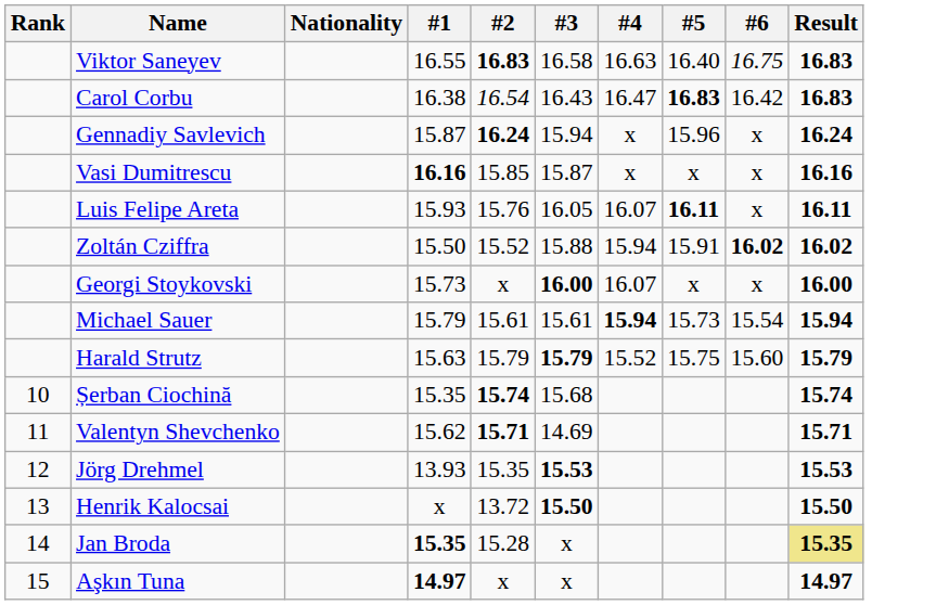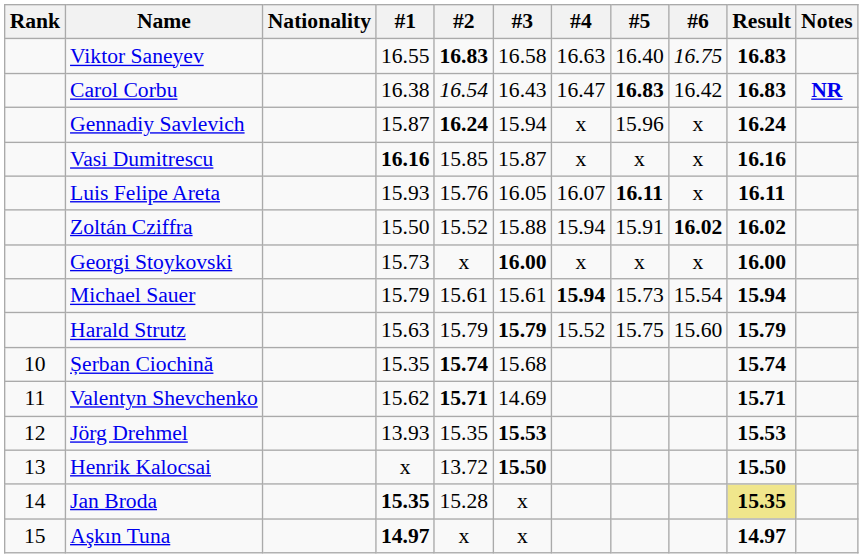 <table class="wikitable sortable" style="text-align:center">
 <tr>
 <th>Rank</th>
 <th>Name</th>
 <th>Nationality</th>
 <th>#1</th>
 <th>#2</th>
 <th>#3</th>
 <th>#4</th>
 <th>#5</th>
 <th>#6</th>
 <th>Result</th>
+<th>Notes</th>
 </tr>
 <tr>
 <td></td>
 <td align="left"><a href='#'>Viktor Saneyev</a></td>
 <td align=left></td>
 <td>16.55</td>
 <td><strong>16.83</strong></td>
 <td>16.58</td>
 <td>16.63</td>
 <td>16.40</td>
 <td><em>16.75</em></td>
 <td><strong>16.83</strong></td>
+<td></td>
 </tr>
 <tr>
 <td></td>
 <td align="left"><a href='#'>Carol Corbu</a></td>
 <td align=left></td>
 <td>16.38</td>
 <td><em>16.54</em></td>
 <td>16.43</td>
 <td>16.47</td>
 <td><strong>16.83</strong></td>
 <td>16.42</td>
 <td><strong>16.83</strong></td>
+<td><strong><a href='#'>NR</a></strong></td>
 </tr>
 <tr>
 <td></td>
 <td align="left"><a href='#'>Gennadiy Savlevich</a></td>
 <td align=left></td>
 <td>15.87</td>
 <td><strong>16.24</strong></td>
 <td>15.94</td>
 <td>x</td>
 <td>15.96</td>
 <td>x</td>
 <td><strong>16.24</strong></td>
+<td></td>
 </tr>
 <tr>
 <td></td>
 <td align="left"><a href='#'>Vasi Dumitrescu</a></td>
 <td align=left></td>
 <td><strong>16.16</strong></td>
 <td>15.85</td>
 <td>15.87</td>
 <td>x</td>
 <td>x</td>
 <td>x</td>
 <td><strong>16.16</strong></td>
+<td></td>
 </tr>
 <tr>
 <td></td>
 <td align="left"><a href='#'>Luis Felipe Areta</a></td>
 <td align=left></td>
 <td>15.93</td>
 <td>15.76</td>
 <td>16.05</td>
 <td>16.07</td>
 <td><strong>16.11</strong></td>
 <td>x</td>
 <td><strong>16.11</strong></td>
+<td></td>
 </tr>
 <tr>
 <td></td>
 <td align="left"><a href='#'>Zoltán Cziffra</a></td>
 <td align=left></td>
 <td>15.50</td>
 <td>15.52</td>
 <td>15.88</td>
 <td>15.94</td>
 <td>15.91</td>
 <td><strong>16.02</strong></td>
 <td><strong>16.02</strong></td>
+<td></td>
 </tr>
 <tr>
 <td></td>
 <td align="left"><a href='#'>Georgi Stoykovski</a></td>
 <td align=left></td>
 <td>15.73</td>
 <td>x</td>
 <td><strong>16.00</strong></td>
-<td>16.07</td>
+<td>x</td>
 <td>x</td>
 <td>x</td>
 <td><strong>16.00</strong></td>
+<td></td>
 </tr>
 <tr>
 <td></td>
 <td align="left"><a href='#'>Michael Sauer</a></td>
 <td align=left></td>
 <td>15.79</td>
 <td>15.61</td>
 <td>15.61</td>
 <td><strong>15.94</strong></td>
 <td>15.73</td>
 <td>15.54</td>
 <td><strong>15.94</strong></td>
+<td></td>
 </tr>
 <tr>
 <td></td>
 <td align="left"><a href='#'>Harald Strutz</a></td>
 <td align=left></td>
 <td>15.63</td>
 <td>15.79</td>
 <td><strong>15.79</strong></td>
 <td>15.52</td>
 <td>15.75</td>
 <td>15.60</td>
 <td><strong>15.79</strong></td>
+<td></td>
 </tr>
 <tr>
 <td>10</td>
 <td align="left"><a href='#'>Șerban Ciochină</a></td>
 <td align=left></td>
 <td>15.35</td>
 <td><strong>15.74</strong></td>
 <td>15.68</td>
 <td></td>
 <td></td>
 <td></td>
 <td><strong>15.74</strong></td>
+<td></td>
 </tr>
 <tr>
 <td>11</td>
 <td align="left"><a href='#'>Valentyn Shevchenko</a></td>
 <td align=left></td>
 <td>15.62</td>
 <td><strong>15.71</strong></td>
 <td>14.69</td>
 <td></td>
 <td></td>
 <td></td>
 <td><strong>15.71</strong></td>
+<td></td>
 </tr>
 <tr>
 <td>12</td>
 <td align="left"><a href='#'>Jörg Drehmel</a></td>
 <td align=left></td>
 <td>13.93</td>
 <td>15.35</td>
 <td><strong>15.53</strong></td>
 <td></td>
 <td></td>
 <td></td>
 <td><strong>15.53</strong></td>
+<td></td>
 </tr>
 <tr>
 <td>13</td>
 <td align="left"><a href='#'>Henrik Kalocsai</a></td>
 <td align=left></td>
 <td>x</td>
 <td>13.72</td>
 <td><strong>15.50</strong></td>
 <td></td>
 <td></td>
 <td></td>
 <td><strong>15.50</strong></td>
+<td></td>
 </tr>
 <tr>
 <td>14</td>
 <td align="left"><a href='#'>Jan Broda</a></td>
 <td align=left></td>
 <td><strong>15.35</strong></td>
 <td>15.28</td>
 <td>x</td>
 <td></td>
 <td></td>
 <td></td>
 <td style="background: khaki;"><strong>15.35</strong></td>
+<td></td>
 </tr>
 <tr>
 <td>15</td>
 <td align="left"><a href='#'>Aşkın Tuna</a></td>
 <td align=left></td>
 <td><strong>14.97</strong></td>
 <td>x</td>
 <td>x</td>
 <td></td>
 <td></td>
 <td></td>
 <td><strong>14.97</strong></td>
+<td></td>
 </tr>
 </table>
